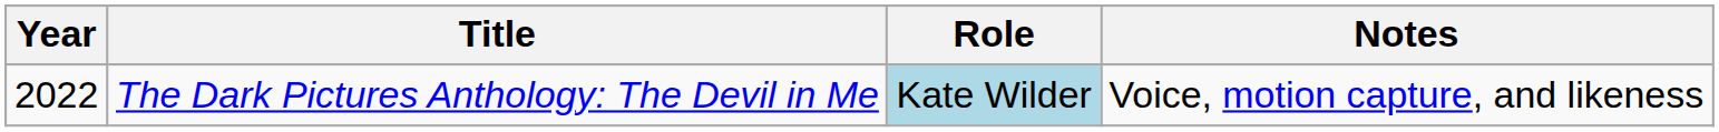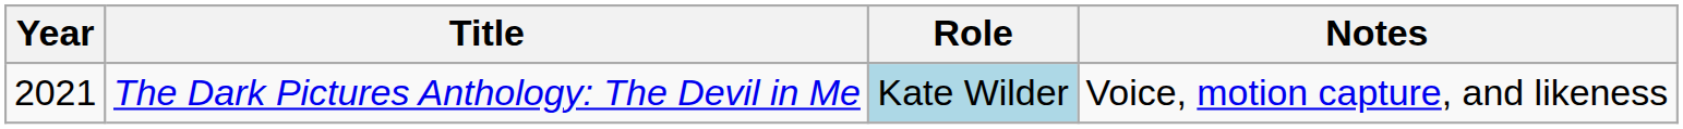 <table class="wikitable">
 <tr>
 <th>Year</th>
 <th>Title</th>
 <th>Role</th>
 <th>Notes</th>
 </tr>
 <tr>
-<td>2022</td>
+<td>2021</td>
 <td><em><a href='#'>The Dark Pictures Anthology: The Devil in Me</a></em></td>
 <td style="background: lightblue;">Kate Wilder</td>
 <td>Voice, <a href='#'>motion capture</a>, and likeness</td>
 </tr>
 </table>
